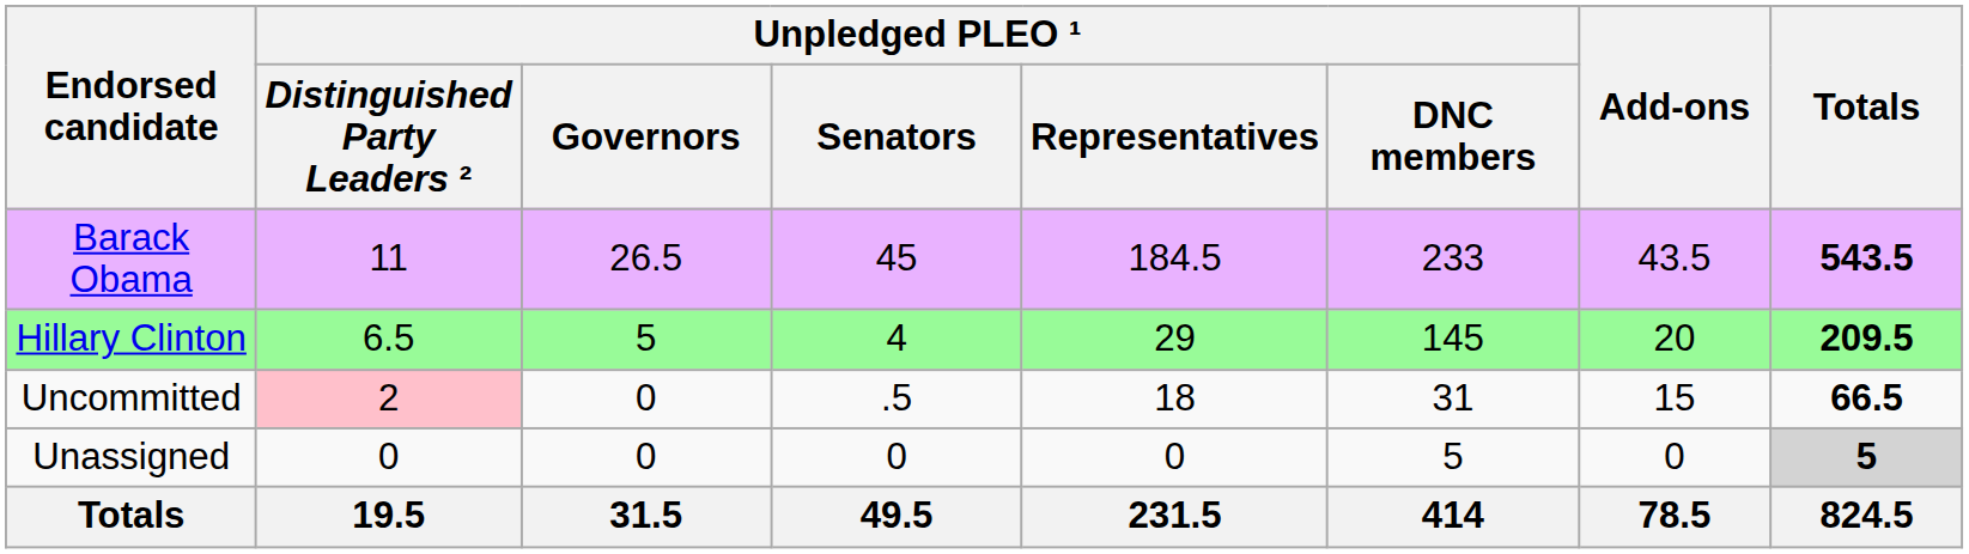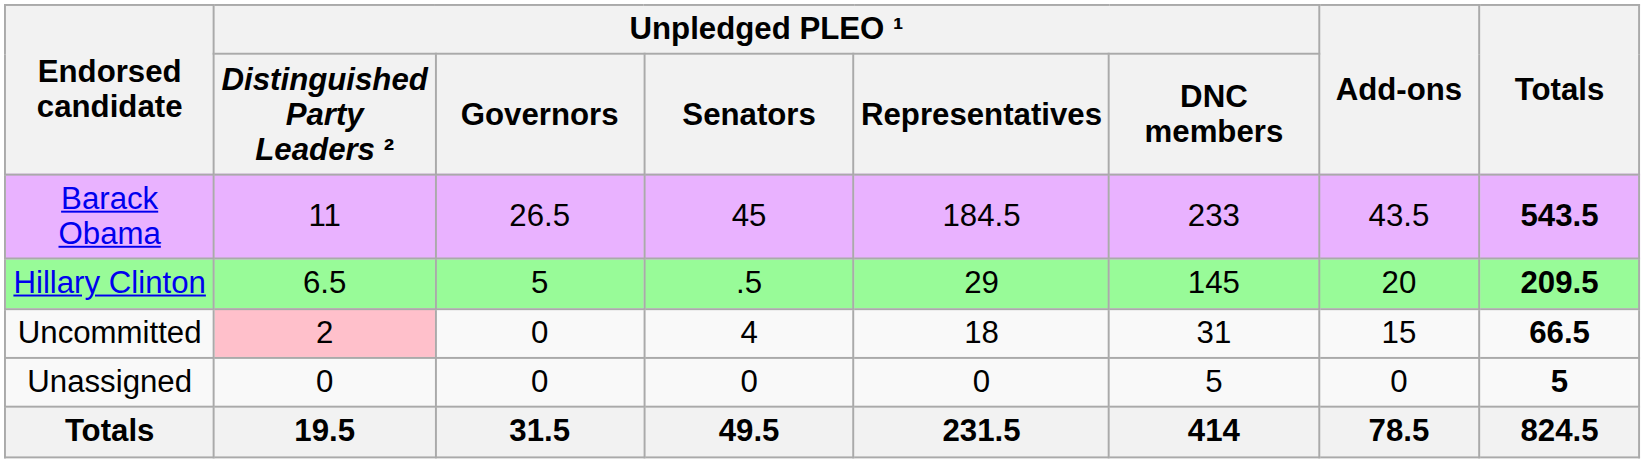 <table class="wikitable" style="text-align:center">
 <tr>
 <th width="100 px" rowspan="2">Endorsed<br>candidate</th>
 <th colspan="5">Unpledged PLEO ¹</th>
 <th width="75 px" rowspan="2">Add-ons</th>
 <th width="75 px" rowspan="2">Totals</th>
 </tr>
 <tr>
 <th width="100 px"><em>Distinguished Party Leaders</em> ²</th>
 <th width="100 px">Governors</th>
 <th width="100 px">Senators</th>
 <th width="100 px">Representatives</th>
 <th width="100 px">DNC members</th>
 </tr>
 <tr bgcolor=#E9B2FF>
 <td><a href='#'>Barack Obama</a></td>
 <td>11</td>
 <td>26.5</td>
 <td>45</td>
 <td>184.5</td>
 <td>233</td>
 <td>43.5</td>
 <td><strong>543.5</strong></td>
 </tr>
 <tr bgcolor=#98FB98>
 <td><a href='#'>Hillary Clinton</a></td>
 <td>6.5</td>
 <td>5</td>
-<td>4</td>
+<td>.5</td>
 <td>29</td>
 <td>145</td>
 <td>20</td>
 <td><strong>209.5</strong></td>
 </tr>
 <tr>
 <td>Uncommitted</td>
 <td style="background: pink;">2</td>
 <td>0</td>
-<td>.5</td>
+<td>4</td>
 <td>18</td>
 <td>31</td>
 <td>15</td>
 <td><strong>66.5</strong></td>
 </tr>
 <tr>
 <td>Unassigned</td>
 <td>0</td>
 <td>0</td>
 <td>0</td>
 <td>0</td>
 <td>5</td>
 <td>0</td>
-<td style="background: lightgrey;"><strong>5</strong></td>
+<td><strong>5</strong></td>
 </tr>
 <tr>
 <th>Totals</th>
 <th>19.5</th>
 <th>31.5</th>
 <th>49.5</th>
 <th>231.5</th>
 <th>414</th>
 <th>78.5</th>
 <th>824.5</th>
 </tr>
 </table>
